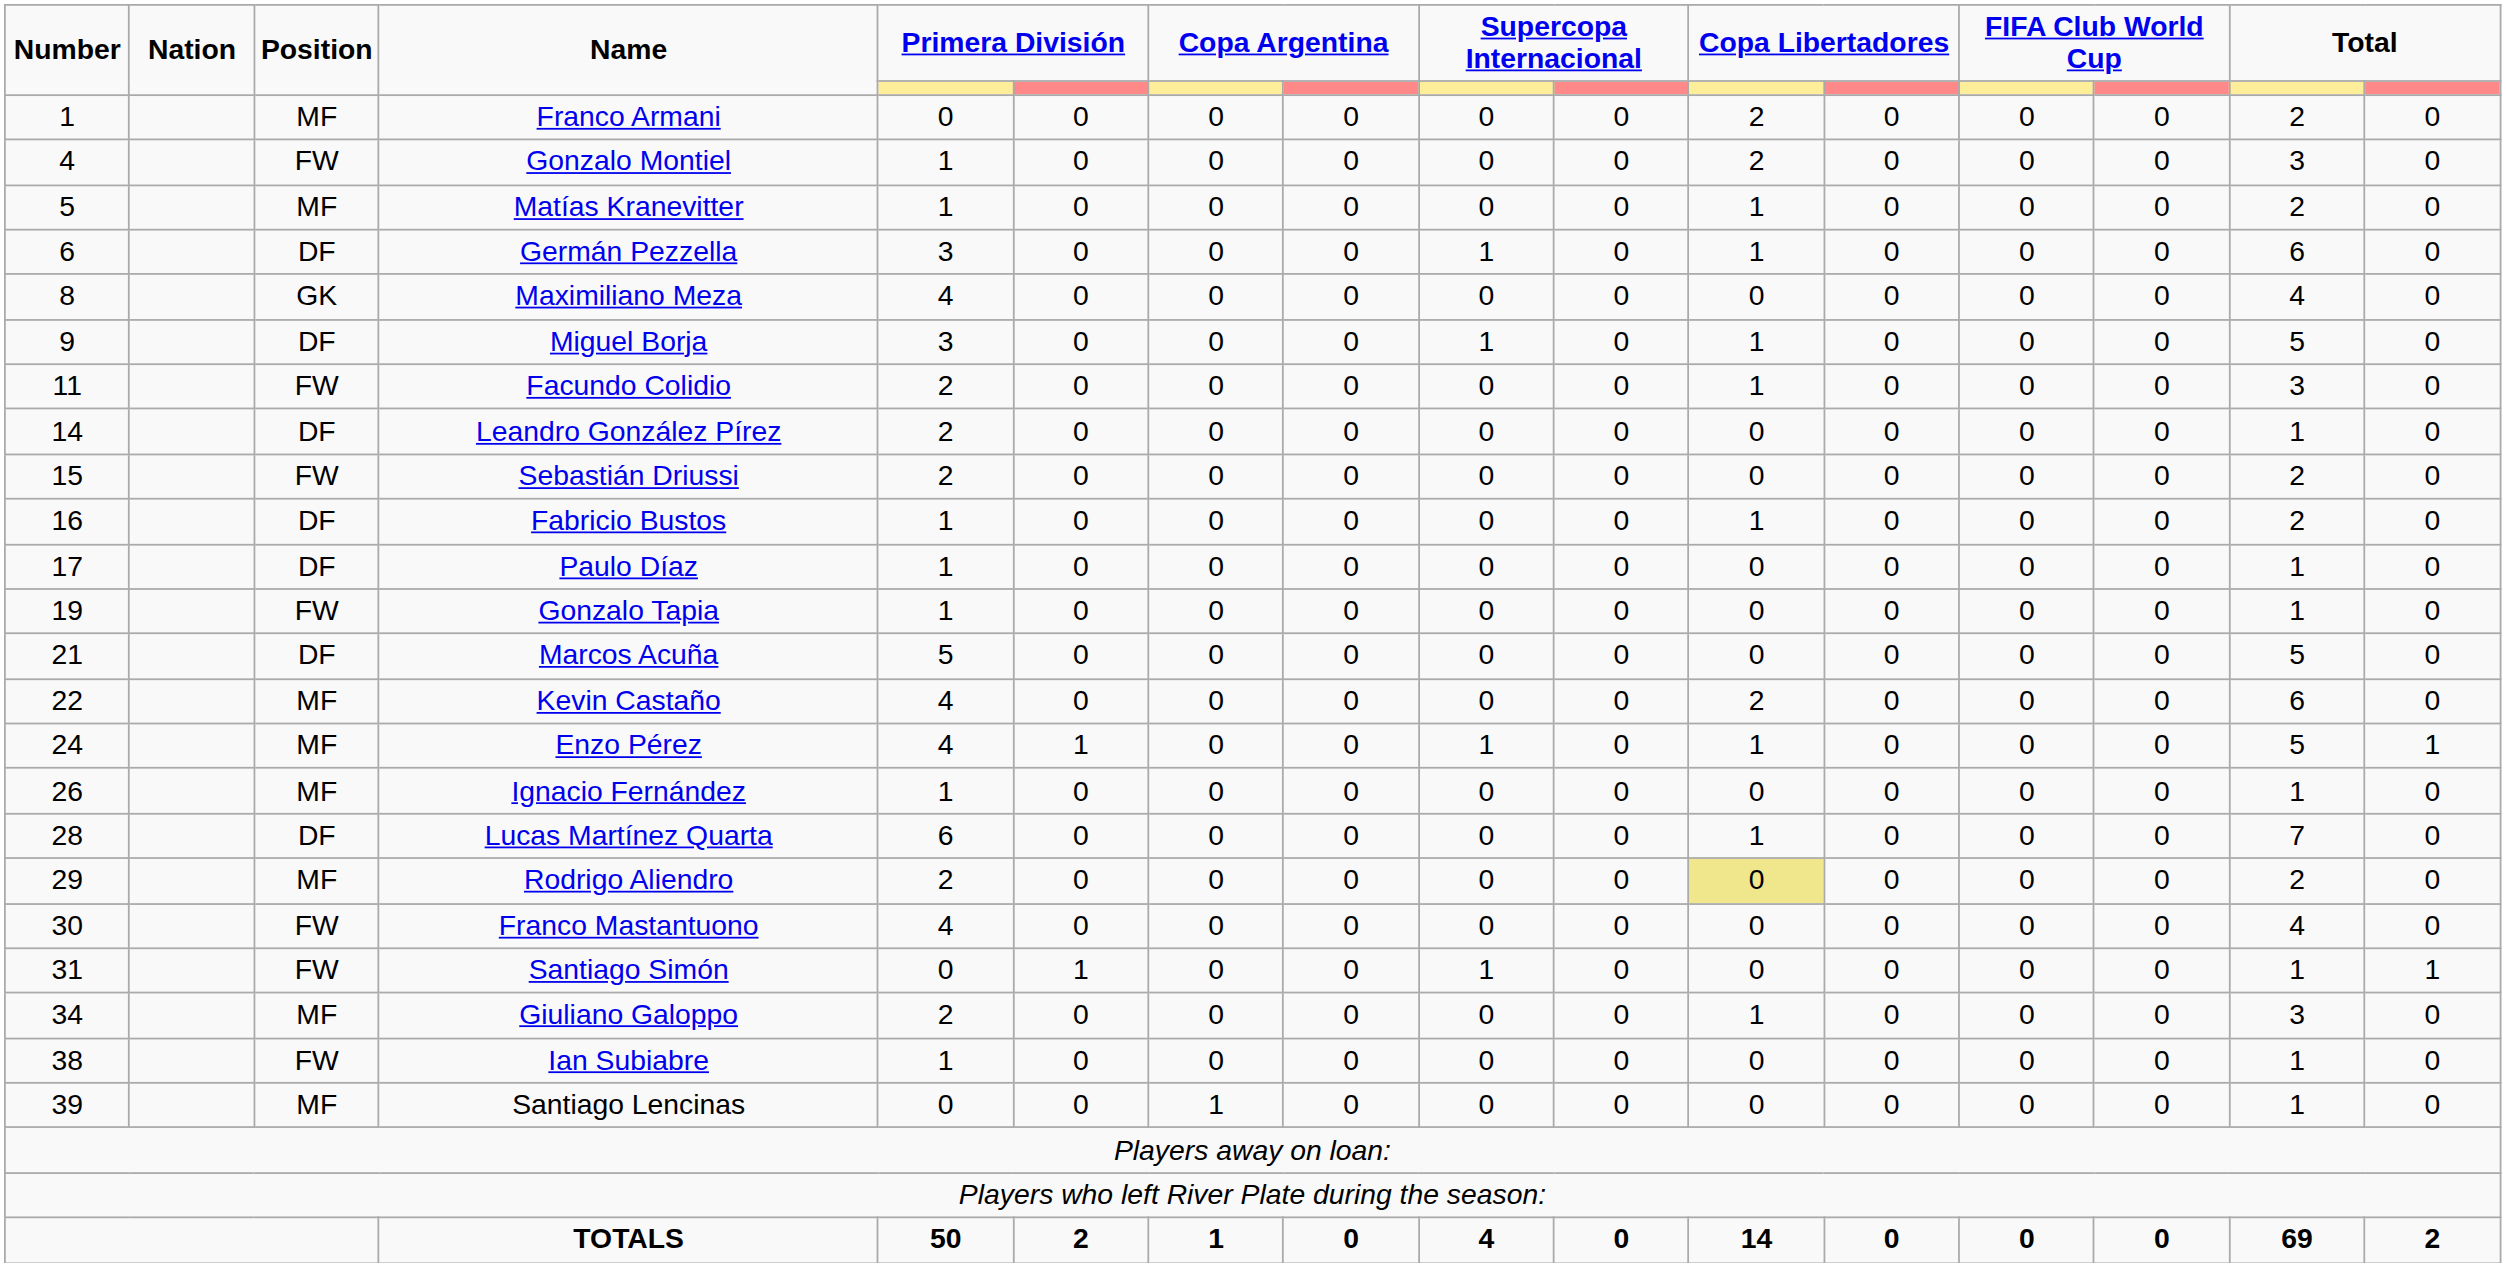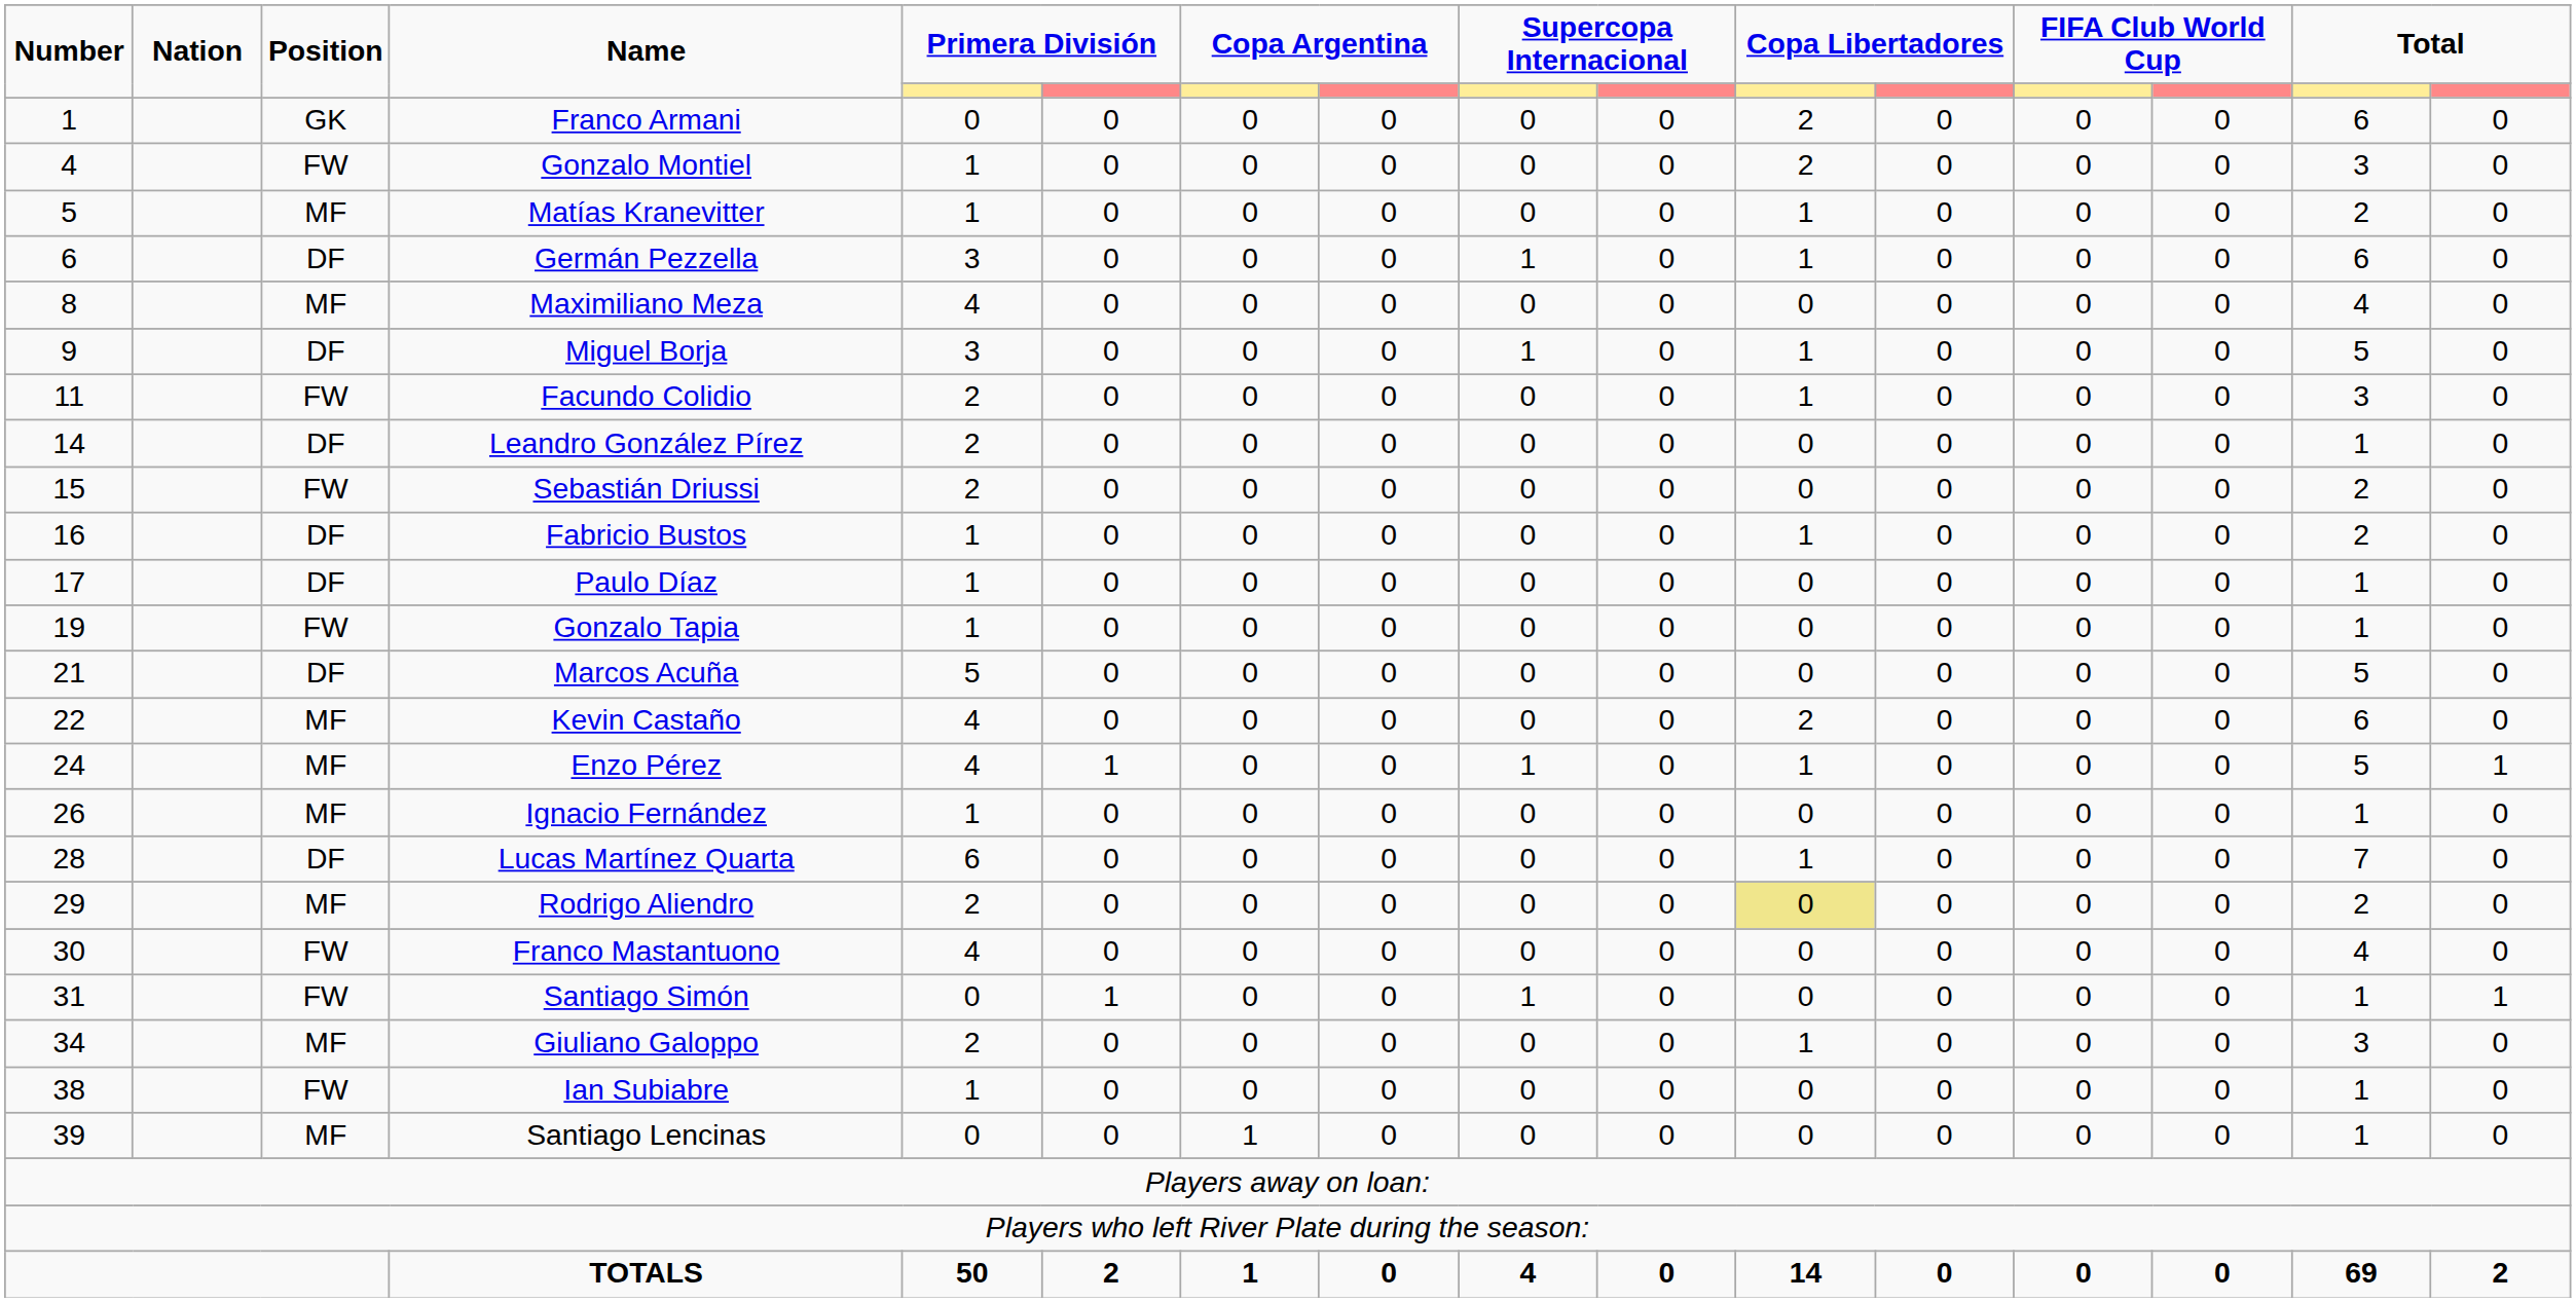 <table class="wikitable" style="text-align:center;">
 <tr>
 <td rowspan="2"  style="width:5%; text-align:center;"><strong>Number</strong></td>
 <td rowspan="2"  style="width:5%; text-align:center;"><strong>Nation</strong></td>
 <td rowspan="2"  style="width:5%; text-align:center;"><strong>Position</strong></td>
 <td rowspan="2"  style="width:20%; text-align:center;"><strong>Name</strong></td>
 <td colspan="2" style="text-align:center;"><strong><a href='#'>Primera División</a></strong></td>
 <td colspan="2" style="text-align:center;"><strong><a href='#'>Copa Argentina</a></strong></td>
 <td colspan="2" style="text-align:center;"><strong><a href='#'>Supercopa Internacional</a></strong></td>
 <td colspan="2" style="text-align:center;"><strong><a href='#'>Copa Libertadores</a></strong></td>
 <td colspan="2" style="text-align:center;"><strong><a href='#'>FIFA Club World Cup</a></strong></td>
 <td colspan="2" style="text-align:center;"><strong>Total</strong></td>
 </tr>
 <tr>
 <th style="width:60px; background:#fe9;"></th>
 <th style="width:60px; background:#ff8888;"></th>
 <th style="width:60px; background:#fe9;"></th>
 <th style="width:60px; background:#ff8888;"></th>
 <th style="width:60px; background:#fe9;"></th>
 <th style="width:60px; background:#ff8888;"></th>
 <th style="width:60px; background:#fe9;"></th>
 <th style="width:60px; background:#ff8888;"></th>
 <th style="width:60px; background:#fe9;"></th>
 <th style="width:60px; background:#ff8888;"></th>
 <th style="width:60px; background:#fe9;"></th>
 <th style="width:60px; background:#ff8888;"></th>
 </tr>
 <tr>
 <td>1</td>
 <td></td>
-<td>MF</td>
+<td>GK</td>
 <td><a href='#'>Franco Armani</a></td>
 <td>0</td>
 <td>0</td>
 <td>0</td>
 <td>0</td>
 <td>0</td>
 <td>0</td>
 <td>2</td>
 <td>0</td>
 <td>0</td>
 <td>0</td>
-<td>2</td>
+<td>6</td>
 <td>0</td>
 </tr>
 <tr>
 <td>4</td>
 <td></td>
 <td>FW</td>
 <td><a href='#'>Gonzalo Montiel</a></td>
 <td>1</td>
 <td>0</td>
 <td>0</td>
 <td>0</td>
 <td>0</td>
 <td>0</td>
 <td>2</td>
 <td>0</td>
 <td>0</td>
 <td>0</td>
 <td>3</td>
 <td>0</td>
 </tr>
 <tr>
 <td>5</td>
 <td></td>
 <td>MF</td>
 <td><a href='#'>Matías Kranevitter</a></td>
 <td>1</td>
 <td>0</td>
 <td>0</td>
 <td>0</td>
 <td>0</td>
 <td>0</td>
 <td>1</td>
 <td>0</td>
 <td>0</td>
 <td>0</td>
 <td>2</td>
 <td>0</td>
 </tr>
 <tr>
 <td>6</td>
 <td></td>
 <td>DF</td>
 <td><a href='#'>Germán Pezzella</a></td>
 <td>3</td>
 <td>0</td>
 <td>0</td>
 <td>0</td>
 <td>1</td>
 <td>0</td>
 <td>1</td>
 <td>0</td>
 <td>0</td>
 <td>0</td>
 <td>6</td>
 <td>0</td>
 </tr>
 <tr>
 <td>8</td>
 <td></td>
-<td>GK</td>
+<td>MF</td>
 <td><a href='#'>Maximiliano Meza</a></td>
 <td>4</td>
 <td>0</td>
 <td>0</td>
 <td>0</td>
 <td>0</td>
 <td>0</td>
 <td>0</td>
 <td>0</td>
 <td>0</td>
 <td>0</td>
 <td>4</td>
 <td>0</td>
 </tr>
 <tr>
 <td>9</td>
 <td></td>
 <td>DF</td>
 <td><a href='#'>Miguel Borja</a></td>
 <td>3</td>
 <td>0</td>
 <td>0</td>
 <td>0</td>
 <td>1</td>
 <td>0</td>
 <td>1</td>
 <td>0</td>
 <td>0</td>
 <td>0</td>
 <td>5</td>
 <td>0</td>
 </tr>
 <tr>
 <td>11</td>
 <td></td>
 <td>FW</td>
 <td><a href='#'>Facundo Colidio</a></td>
 <td>2</td>
 <td>0</td>
 <td>0</td>
 <td>0</td>
 <td>0</td>
 <td>0</td>
 <td>1</td>
 <td>0</td>
 <td>0</td>
 <td>0</td>
 <td>3</td>
 <td>0</td>
 </tr>
 <tr>
 <td>14</td>
 <td></td>
 <td>DF</td>
 <td><a href='#'>Leandro González Pírez</a></td>
 <td>2</td>
 <td>0</td>
 <td>0</td>
 <td>0</td>
 <td>0</td>
 <td>0</td>
 <td>0</td>
 <td>0</td>
 <td>0</td>
 <td>0</td>
 <td>1</td>
 <td>0</td>
 </tr>
 <tr>
 <td>15</td>
 <td></td>
 <td>FW</td>
 <td><a href='#'>Sebastián Driussi</a></td>
 <td>2</td>
 <td>0</td>
 <td>0</td>
 <td>0</td>
 <td>0</td>
 <td>0</td>
 <td>0</td>
 <td>0</td>
 <td>0</td>
 <td>0</td>
 <td>2</td>
 <td>0</td>
 </tr>
 <tr>
 <td>16</td>
 <td></td>
 <td>DF</td>
 <td><a href='#'>Fabricio Bustos</a></td>
 <td>1</td>
 <td>0</td>
 <td>0</td>
 <td>0</td>
 <td>0</td>
 <td>0</td>
 <td>1</td>
 <td>0</td>
 <td>0</td>
 <td>0</td>
 <td>2</td>
 <td>0</td>
 </tr>
 <tr>
 <td>17</td>
 <td></td>
 <td>DF</td>
 <td><a href='#'>Paulo Díaz</a></td>
 <td>1</td>
 <td>0</td>
 <td>0</td>
 <td>0</td>
 <td>0</td>
 <td>0</td>
 <td>0</td>
 <td>0</td>
 <td>0</td>
 <td>0</td>
 <td>1</td>
 <td>0</td>
 </tr>
 <tr>
 <td>19</td>
 <td></td>
 <td>FW</td>
 <td><a href='#'>Gonzalo Tapia</a></td>
 <td>1</td>
 <td>0</td>
 <td>0</td>
 <td>0</td>
 <td>0</td>
 <td>0</td>
 <td>0</td>
 <td>0</td>
 <td>0</td>
 <td>0</td>
 <td>1</td>
 <td>0</td>
 </tr>
 <tr>
 <td>21</td>
 <td></td>
 <td>DF</td>
 <td><a href='#'>Marcos Acuña</a></td>
 <td>5</td>
 <td>0</td>
 <td>0</td>
 <td>0</td>
 <td>0</td>
 <td>0</td>
 <td>0</td>
 <td>0</td>
 <td>0</td>
 <td>0</td>
 <td>5</td>
 <td>0</td>
 </tr>
 <tr>
 <td>22</td>
 <td></td>
 <td>MF</td>
 <td><a href='#'>Kevin Castaño</a></td>
 <td>4</td>
 <td>0</td>
 <td>0</td>
 <td>0</td>
 <td>0</td>
 <td>0</td>
 <td>2</td>
 <td>0</td>
 <td>0</td>
 <td>0</td>
 <td>6</td>
 <td>0</td>
 </tr>
 <tr>
 <td>24</td>
 <td></td>
 <td>MF</td>
 <td><a href='#'>Enzo Pérez</a></td>
 <td>4</td>
 <td>1</td>
 <td>0</td>
 <td>0</td>
 <td>1</td>
 <td>0</td>
 <td>1</td>
 <td>0</td>
 <td>0</td>
 <td>0</td>
 <td>5</td>
 <td>1</td>
 </tr>
 <tr>
 <td>26</td>
 <td></td>
 <td>MF</td>
 <td><a href='#'>Ignacio Fernández</a></td>
 <td>1</td>
 <td>0</td>
 <td>0</td>
 <td>0</td>
 <td>0</td>
 <td>0</td>
 <td>0</td>
 <td>0</td>
 <td>0</td>
 <td>0</td>
 <td>1</td>
 <td>0</td>
 </tr>
 <tr>
 <td>28</td>
 <td></td>
 <td>DF</td>
 <td><a href='#'>Lucas Martínez Quarta</a></td>
 <td>6</td>
 <td>0</td>
 <td>0</td>
 <td>0</td>
 <td>0</td>
 <td>0</td>
 <td>1</td>
 <td>0</td>
 <td>0</td>
 <td>0</td>
 <td>7</td>
 <td>0</td>
 </tr>
 <tr>
 <td>29</td>
 <td></td>
 <td>MF</td>
 <td><a href='#'>Rodrigo Aliendro</a></td>
 <td>2</td>
 <td>0</td>
 <td>0</td>
 <td>0</td>
 <td>0</td>
 <td>0</td>
 <td style="background: khaki;">0</td>
 <td>0</td>
 <td>0</td>
 <td>0</td>
 <td>2</td>
 <td>0</td>
 </tr>
 <tr>
 <td>30</td>
 <td></td>
 <td>FW</td>
 <td><a href='#'>Franco Mastantuono</a></td>
 <td>4</td>
 <td>0</td>
 <td>0</td>
 <td>0</td>
 <td>0</td>
 <td>0</td>
 <td>0</td>
 <td>0</td>
 <td>0</td>
 <td>0</td>
 <td>4</td>
 <td>0</td>
 </tr>
 <tr>
 <td>31</td>
 <td></td>
 <td>FW</td>
 <td><a href='#'>Santiago Simón</a></td>
 <td>0</td>
 <td>1</td>
 <td>0</td>
 <td>0</td>
 <td>1</td>
 <td>0</td>
 <td>0</td>
 <td>0</td>
 <td>0</td>
 <td>0</td>
 <td>1</td>
 <td>1</td>
 </tr>
 <tr>
 <td>34</td>
 <td></td>
 <td>MF</td>
 <td><a href='#'>Giuliano Galoppo</a></td>
 <td>2</td>
 <td>0</td>
 <td>0</td>
 <td>0</td>
 <td>0</td>
 <td>0</td>
 <td>1</td>
 <td>0</td>
 <td>0</td>
 <td>0</td>
 <td>3</td>
 <td>0</td>
 </tr>
 <tr>
 <td>38</td>
 <td></td>
 <td>FW</td>
 <td><a href='#'>Ian Subiabre</a></td>
 <td>1</td>
 <td>0</td>
 <td>0</td>
 <td>0</td>
 <td>0</td>
 <td>0</td>
 <td>0</td>
 <td>0</td>
 <td>0</td>
 <td>0</td>
 <td>1</td>
 <td>0</td>
 </tr>
 <tr>
 <td>39</td>
 <td></td>
 <td>MF</td>
 <td>Santiago Lencinas</td>
 <td>0</td>
 <td>0</td>
 <td>1</td>
 <td>0</td>
 <td>0</td>
 <td>0</td>
 <td>0</td>
 <td>0</td>
 <td>0</td>
 <td>0</td>
 <td>1</td>
 <td>0</td>
 </tr>
 <tr>
 <td colspan="16"><em>Players away on loan:</em></td>
 </tr>
 <tr>
 <td colspan="16"><em>Players who left River Plate during the season:</em></td>
 </tr>
 <tr>
 <td colspan="3"></td>
 <td><strong>TOTALS</strong></td>
 <td><strong>50</strong></td>
 <td><strong>2</strong></td>
 <td><strong>1</strong></td>
 <td><strong>0</strong></td>
 <td><strong>4</strong></td>
 <td><strong>0</strong></td>
 <td><strong>14</strong></td>
 <td><strong>0</strong></td>
 <td><strong>0</strong></td>
 <td><strong>0</strong></td>
 <td><strong>69</strong></td>
 <td><strong>2</strong></td>
 </tr>
 </table>
